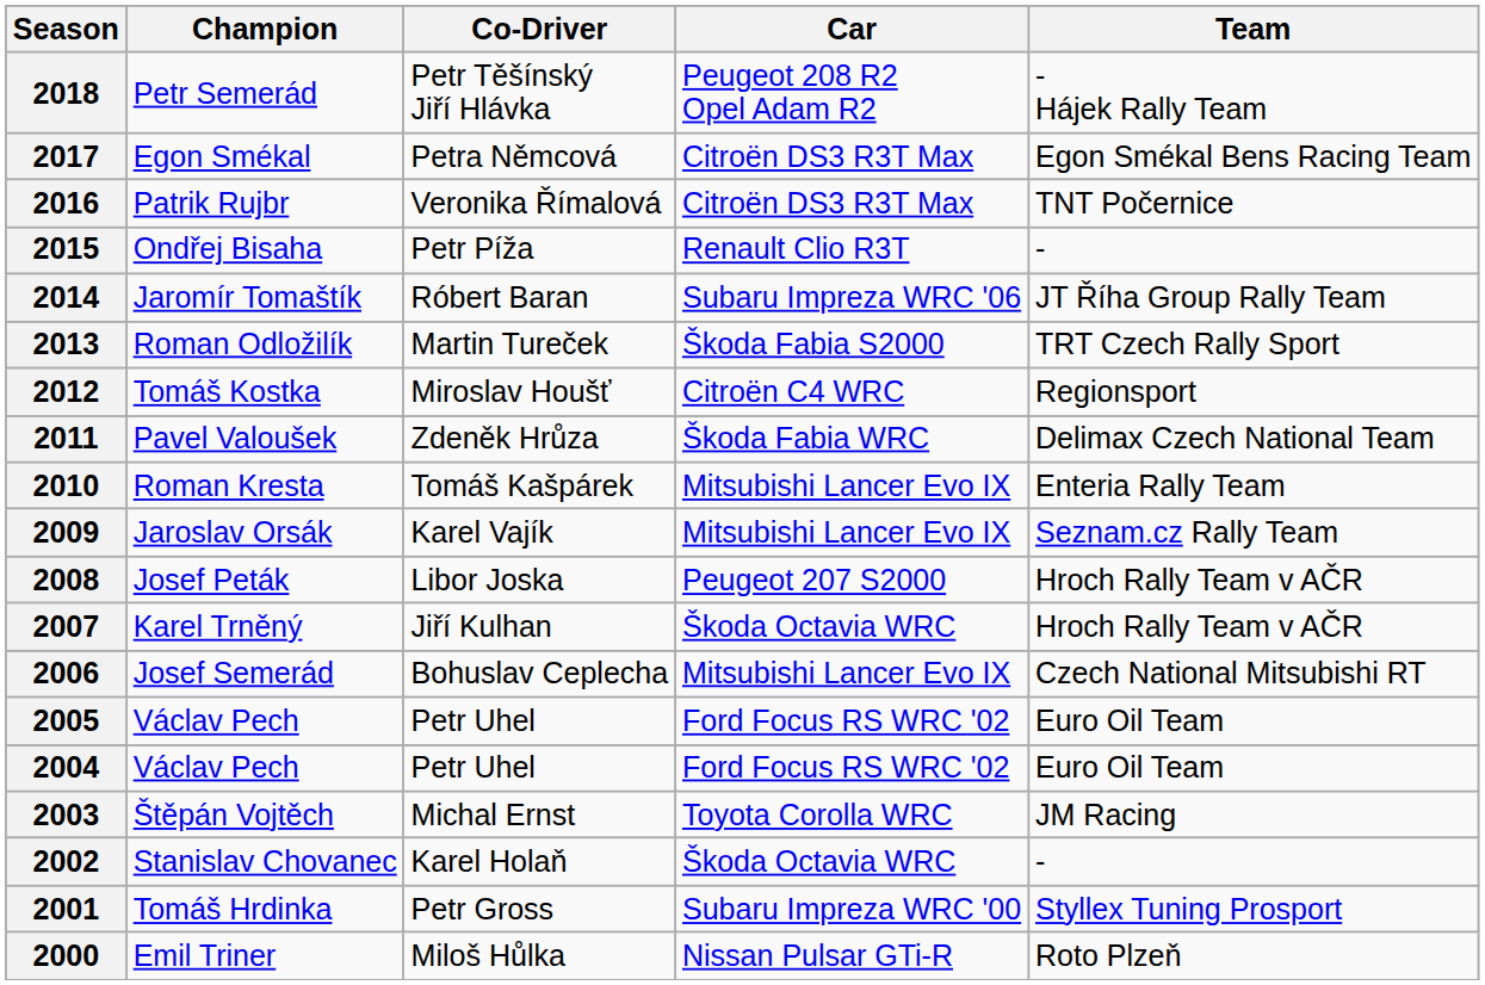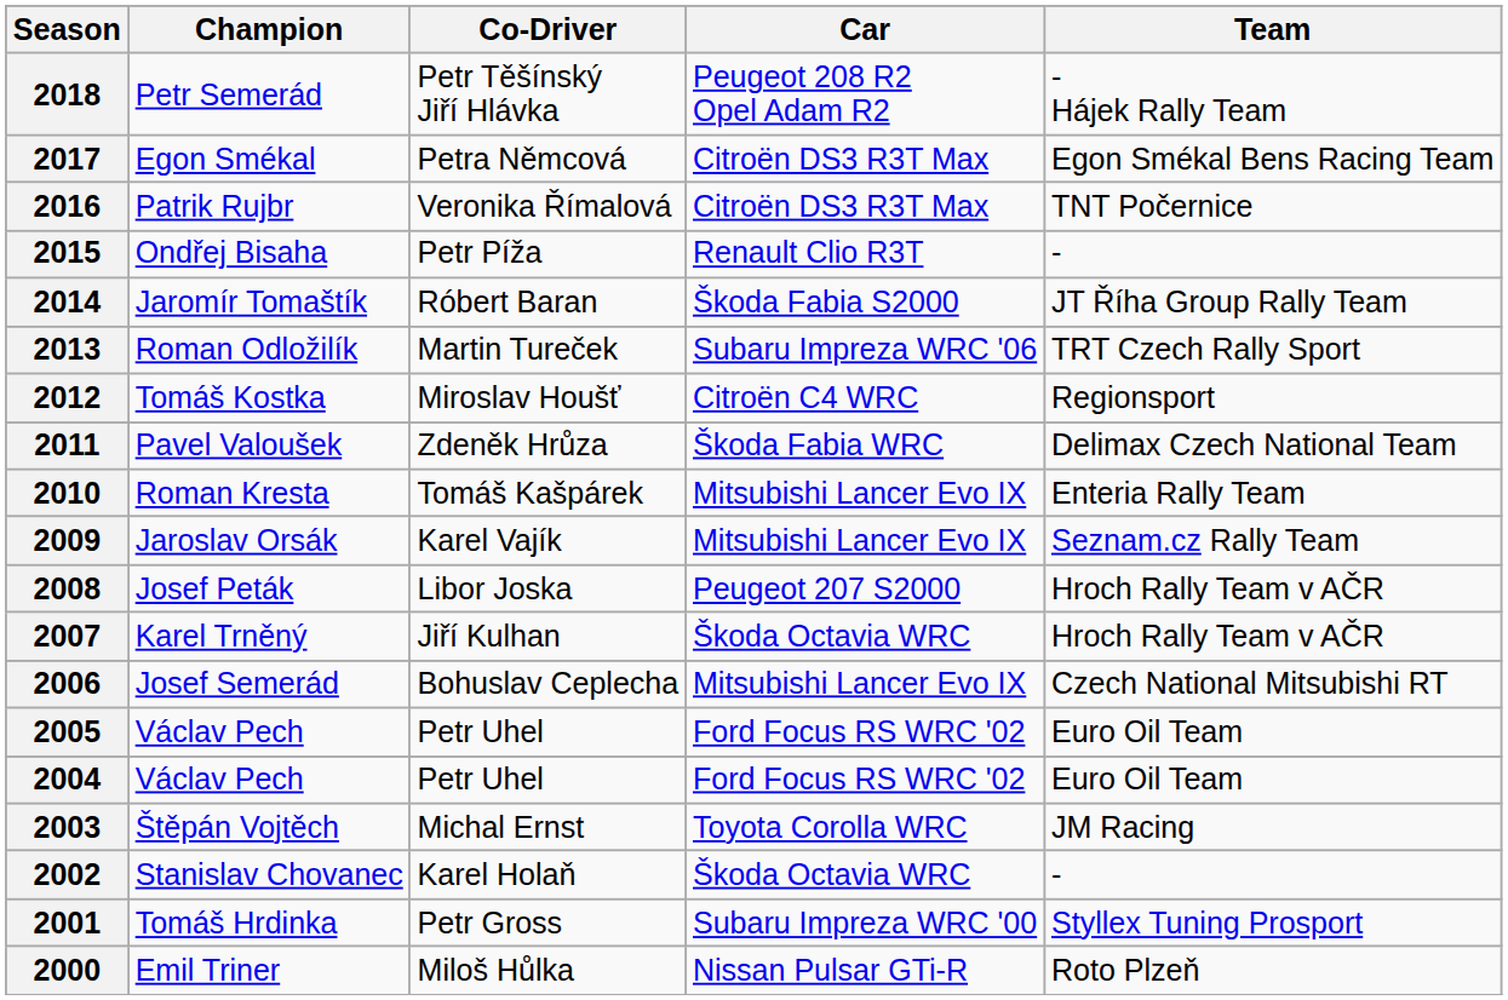 <table class="wikitable" style="font-size: 85%">
 <tr>
 <th>Season</th>
 <th>Champion</th>
 <th>Co-Driver</th>
 <th>Car</th>
 <th>Team</th>
 </tr>
 <tr>
 <th>2018</th>
 <td> <a href='#'>Petr Semerád</a></td>
 <td> Petr Těšínský<br> Jiří Hlávka</td>
 <td><a href='#'>Peugeot 208 R2</a><br><a href='#'>Opel Adam R2</a></td>
 <td>- <br>Hájek Rally Team</td>
 </tr>
 <tr>
 <th>2017</th>
 <td> <a href='#'>Egon Smékal</a></td>
 <td> Petra Němcová</td>
 <td><a href='#'>Citroën DS3 R3T Max</a></td>
 <td>Egon Smékal Bens Racing Team</td>
 </tr>
 <tr>
 <th>2016</th>
 <td> <a href='#'>Patrik Rujbr</a></td>
 <td> Veronika Římalová</td>
 <td><a href='#'>Citroën DS3 R3T Max</a></td>
 <td>TNT Počernice</td>
 </tr>
 <tr>
 <th>2015</th>
 <td> <a href='#'>Ondřej Bisaha</a></td>
 <td> Petr Píža</td>
 <td><a href='#'>Renault Clio R3T</a></td>
 <td>-</td>
 </tr>
 <tr>
 <th>2014</th>
 <td> <a href='#'>Jaromír Tomaštík</a></td>
 <td> Róbert Baran</td>
-<td><a href='#'>Subaru Impreza WRC '06</a></td>
+<td><a href='#'>Škoda Fabia S2000</a></td>
 <td>JT Říha Group Rally Team</td>
 </tr>
 <tr>
 <th>2013</th>
 <td> <a href='#'>Roman Odložilík</a></td>
 <td> Martin Tureček</td>
-<td><a href='#'>Škoda Fabia S2000</a></td>
+<td><a href='#'>Subaru Impreza WRC '06</a></td>
 <td>TRT Czech Rally Sport</td>
 </tr>
 <tr>
 <th>2012</th>
 <td> <a href='#'>Tomáš Kostka</a></td>
 <td> Miroslav Houšť</td>
 <td><a href='#'>Citroën C4 WRC</a></td>
 <td>Regionsport</td>
 </tr>
 <tr>
 <th>2011</th>
 <td> <a href='#'>Pavel Valoušek</a></td>
 <td> Zdeněk Hrůza</td>
 <td><a href='#'>Škoda Fabia WRC</a></td>
 <td>Delimax Czech National Team</td>
 </tr>
 <tr>
 <th>2010</th>
 <td> <a href='#'>Roman Kresta</a></td>
 <td> Tomáš Kašpárek</td>
 <td><a href='#'>Mitsubishi Lancer Evo IX</a></td>
 <td>Enteria Rally Team</td>
 </tr>
 <tr>
 <th>2009</th>
 <td> <a href='#'>Jaroslav Orsák</a></td>
 <td> Karel Vajík</td>
 <td><a href='#'>Mitsubishi Lancer Evo IX</a></td>
 <td><a href='#'>Seznam.cz</a> Rally Team</td>
 </tr>
 <tr>
 <th>2008</th>
 <td> <a href='#'>Josef Peták</a></td>
 <td> Libor Joska</td>
 <td><a href='#'>Peugeot 207 S2000</a></td>
 <td>Hroch Rally Team v AČR</td>
 </tr>
 <tr>
 <th>2007</th>
 <td> <a href='#'>Karel Trněný</a></td>
 <td> Jiří Kulhan</td>
 <td><a href='#'>Škoda Octavia WRC</a></td>
 <td>Hroch Rally Team v AČR</td>
 </tr>
 <tr>
 <th>2006</th>
 <td> <a href='#'>Josef Semerád</a></td>
 <td> Bohuslav Ceplecha</td>
 <td><a href='#'>Mitsubishi Lancer Evo IX</a></td>
 <td>Czech National Mitsubishi RT</td>
 </tr>
 <tr>
 <th>2005</th>
 <td> <a href='#'>Václav Pech</a></td>
 <td> Petr Uhel</td>
 <td><a href='#'>Ford Focus RS WRC '02</a></td>
 <td>Euro Oil Team</td>
 </tr>
 <tr>
 <th>2004</th>
 <td> <a href='#'>Václav Pech</a></td>
 <td> Petr Uhel</td>
 <td><a href='#'>Ford Focus RS WRC '02</a></td>
 <td>Euro Oil Team</td>
 </tr>
 <tr>
 <th>2003</th>
 <td> <a href='#'>Štěpán Vojtěch</a></td>
 <td> Michal Ernst</td>
 <td><a href='#'>Toyota Corolla WRC</a></td>
 <td>JM Racing</td>
 </tr>
 <tr>
 <th>2002</th>
 <td> <a href='#'>Stanislav Chovanec</a></td>
 <td> Karel Holaň</td>
 <td><a href='#'>Škoda Octavia WRC</a></td>
 <td>-</td>
 </tr>
 <tr>
 <th>2001</th>
 <td> <a href='#'>Tomáš Hrdinka</a></td>
 <td> Petr Gross</td>
 <td><a href='#'>Subaru Impreza WRC '00</a></td>
 <td><a href='#'>Styllex Tuning Prosport</a></td>
 </tr>
 <tr>
 <th>2000</th>
 <td> <a href='#'>Emil Triner</a></td>
 <td> Miloš Hůlka</td>
 <td><a href='#'>Nissan Pulsar GTi-R</a></td>
 <td>Roto Plzeň</td>
 </tr>
 <tr>
 </tr>
 </table>
